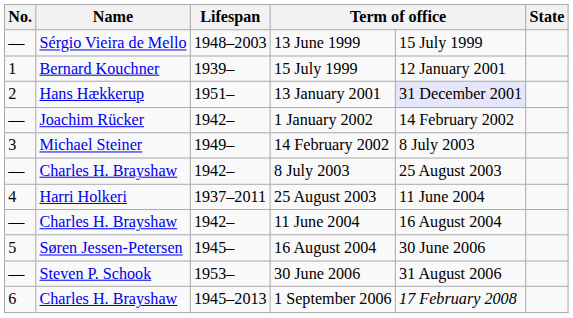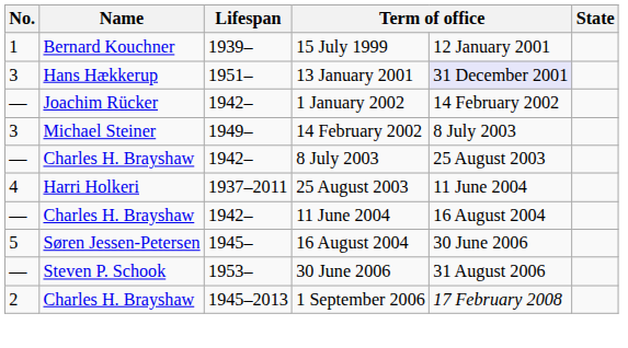 <table class="wikitable">
 <tr>
 <th>No.</th>
 <th>Name</th>
 <th>Lifespan</th>
 <th colspan="2">Term of office</th>
 <th>State</th>
-</tr>
-<tr>
-<td>—</td>
-<td><a href='#'>Sérgio Vieira de Mello</a></td>
-<td>1948–2003</td>
-<td>13 June 1999</td>
-<td>15 July 1999</td>
-<td></td>
 </tr>
 <tr>
 <td>1</td>
 <td><a href='#'>Bernard Kouchner</a></td>
 <td>1939–</td>
 <td>15 July 1999</td>
 <td>12 January 2001</td>
 <td></td>
 </tr>
 <tr>
-<td>2</td>
+<td>3</td>
 <td><a href='#'>Hans Hækkerup</a></td>
 <td>1951–</td>
 <td>13 January 2001</td>
 <td style="background: lavender;">31 December 2001</td>
 <td></td>
 </tr>
 <tr>
 <td>—</td>
 <td><a href='#'>Joachim Rücker</a></td>
 <td>1942–</td>
 <td>1 January 2002</td>
 <td>14 February 2002</td>
 <td></td>
 </tr>
 <tr>
 <td>3</td>
 <td><a href='#'>Michael Steiner</a></td>
 <td>1949–</td>
 <td>14 February 2002</td>
 <td>8 July 2003</td>
 <td></td>
 </tr>
 <tr>
 <td>—</td>
 <td><a href='#'>Charles H. Brayshaw</a></td>
 <td>1942–</td>
 <td>8 July 2003</td>
 <td>25 August 2003</td>
 <td></td>
 </tr>
 <tr>
 <td>4</td>
 <td><a href='#'>Harri Holkeri</a></td>
 <td>1937–2011</td>
 <td>25 August 2003</td>
 <td>11 June 2004</td>
 <td></td>
 </tr>
 <tr>
 <td>—</td>
 <td><a href='#'>Charles H. Brayshaw</a></td>
 <td>1942–</td>
 <td>11 June 2004</td>
 <td>16 August 2004</td>
 <td></td>
 </tr>
 <tr>
 <td>5</td>
 <td><a href='#'>Søren Jessen-Petersen</a></td>
 <td>1945–</td>
 <td>16 August 2004</td>
 <td>30 June 2006</td>
 <td></td>
 </tr>
 <tr>
 <td>—</td>
 <td><a href='#'>Steven P. Schook</a></td>
 <td>1953–</td>
 <td>30 June 2006</td>
 <td>31 August 2006</td>
 <td></td>
 </tr>
 <tr>
-<td>6</td>
+<td>2</td>
 <td><a href='#'>Charles H. Brayshaw</a></td>
 <td>1945–2013</td>
 <td>1 September 2006</td>
 <td><em>17 February 2008</em></td>
 <td></td>
 </tr>
 </table>
